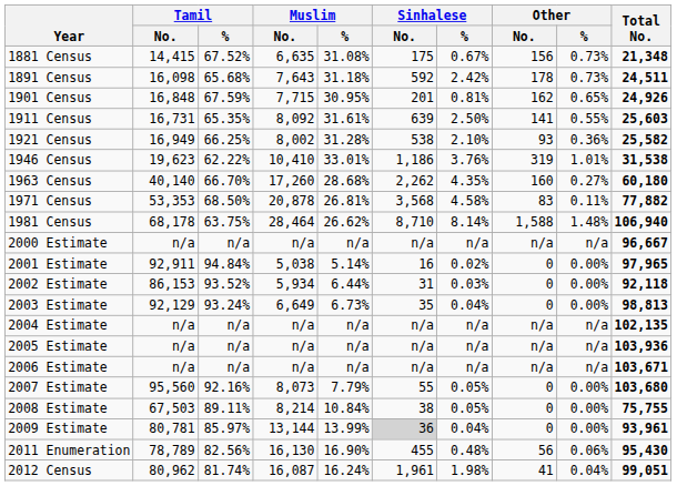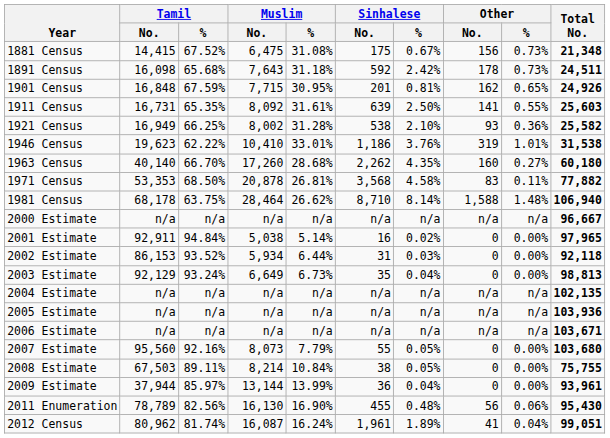 <table class="wikitable" border="1" style="text-align:right;">
 <tr>
 <th style="vertical-align:bottom;" rowspan=2>Year</th>
 <th colspan=2><a href='#'>Tamil</a></th>
 <th colspan=2><a href='#'>Muslim</a></th>
 <th colspan=2><a href='#'>Sinhalese</a></th>
 <th colspan=2>Other</th>
 <th style="vertical-align:bottom;" rowspan=2><strong>Total</strong><br><strong>No.</strong></th>
 </tr>
 <tr>
 <th style="width:60px;">No.</th>
 <th style="width:50px;">%</th>
 <th style="width:60px;">No.</th>
 <th style="width:50px;">%</th>
 <th style="width:60px;">No.</th>
 <th style="width:50px;">%</th>
 <th style="width:60px;">No.</th>
 <th style="width:50px;">%</th>
 </tr>
 <tr>
 <td align=left>1881 Census</td>
 <td>14,415</td>
 <td>67.52%</td>
-<td>6,635</td>
+<td>6,475</td>
 <td>31.08%</td>
 <td>175</td>
 <td>0.67%</td>
 <td>156</td>
 <td>0.73%</td>
 <td><strong>21,348</strong></td>
 </tr>
 <tr>
 <td align=left>1891 Census</td>
 <td>16,098</td>
 <td>65.68%</td>
 <td>7,643</td>
 <td>31.18%</td>
 <td>592</td>
 <td>2.42%</td>
 <td>178</td>
 <td>0.73%</td>
 <td><strong>24,511</strong></td>
 </tr>
 <tr>
 <td align=left>1901 Census</td>
 <td>16,848</td>
 <td>67.59%</td>
 <td>7,715</td>
 <td>30.95%</td>
 <td>201</td>
 <td>0.81%</td>
 <td>162</td>
 <td>0.65%</td>
 <td><strong>24,926</strong></td>
 </tr>
 <tr>
 <td align=left>1911 Census</td>
 <td>16,731</td>
 <td>65.35%</td>
 <td>8,092</td>
 <td>31.61%</td>
 <td>639</td>
 <td>2.50%</td>
 <td>141</td>
 <td>0.55%</td>
 <td><strong>25,603</strong></td>
 </tr>
 <tr>
 <td align=left>1921 Census</td>
 <td>16,949</td>
 <td>66.25%</td>
 <td>8,002</td>
 <td>31.28%</td>
 <td>538</td>
 <td>2.10%</td>
 <td>93</td>
 <td>0.36%</td>
 <td><strong>25,582</strong></td>
 </tr>
 <tr>
 <td align=left>1946 Census</td>
 <td>19,623</td>
 <td>62.22%</td>
 <td>10,410</td>
 <td>33.01%</td>
 <td>1,186</td>
 <td>3.76%</td>
 <td>319</td>
 <td>1.01%</td>
 <td><strong>31,538</strong></td>
 </tr>
 <tr>
 <td align=left>1963 Census</td>
 <td>40,140</td>
 <td>66.70%</td>
 <td>17,260</td>
 <td>28.68%</td>
 <td>2,262</td>
 <td>4.35%</td>
 <td>160</td>
 <td>0.27%</td>
 <td><strong>60,180</strong></td>
 </tr>
 <tr>
 <td align=left>1971 Census</td>
 <td>53,353</td>
 <td>68.50%</td>
 <td>20,878</td>
 <td>26.81%</td>
 <td>3,568</td>
 <td>4.58%</td>
 <td>83</td>
 <td>0.11%</td>
 <td><strong>77,882</strong></td>
 </tr>
 <tr>
 <td align=left>1981 Census</td>
 <td>68,178</td>
 <td>63.75%</td>
 <td>28,464</td>
 <td>26.62%</td>
 <td>8,710</td>
 <td>8.14%</td>
 <td>1,588</td>
 <td>1.48%</td>
 <td><strong>106,940</strong></td>
 </tr>
 <tr>
 <td align=left>2000 Estimate</td>
 <td>n/a</td>
 <td>n/a</td>
 <td>n/a</td>
 <td>n/a</td>
 <td>n/a</td>
 <td>n/a</td>
 <td>n/a</td>
 <td>n/a</td>
 <td><strong>96,667</strong></td>
 </tr>
 <tr>
 <td align=left>2001 Estimate</td>
 <td>92,911</td>
 <td>94.84%</td>
 <td>5,038</td>
 <td>5.14%</td>
 <td>16</td>
 <td>0.02%</td>
 <td>0</td>
 <td>0.00%</td>
 <td><strong>97,965</strong></td>
 </tr>
 <tr>
 <td align=left>2002 Estimate</td>
 <td>86,153</td>
 <td>93.52%</td>
 <td>5,934</td>
 <td>6.44%</td>
 <td>31</td>
 <td>0.03%</td>
 <td>0</td>
 <td>0.00%</td>
 <td><strong>92,118</strong></td>
 </tr>
 <tr>
 <td align=left>2003 Estimate</td>
 <td>92,129</td>
 <td>93.24%</td>
 <td>6,649</td>
 <td>6.73%</td>
 <td>35</td>
 <td>0.04%</td>
 <td>0</td>
 <td>0.00%</td>
 <td><strong>98,813</strong></td>
 </tr>
 <tr>
 <td align=left>2004 Estimate</td>
 <td>n/a</td>
 <td>n/a</td>
 <td>n/a</td>
 <td>n/a</td>
 <td>n/a</td>
 <td>n/a</td>
 <td>n/a</td>
 <td>n/a</td>
 <td><strong>102,135</strong></td>
 </tr>
 <tr>
 <td align=left>2005 Estimate</td>
 <td>n/a</td>
 <td>n/a</td>
 <td>n/a</td>
 <td>n/a</td>
 <td>n/a</td>
 <td>n/a</td>
 <td>n/a</td>
 <td>n/a</td>
 <td><strong>103,936</strong></td>
 </tr>
 <tr>
 <td align=left>2006 Estimate</td>
 <td>n/a</td>
 <td>n/a</td>
 <td>n/a</td>
 <td>n/a</td>
 <td>n/a</td>
 <td>n/a</td>
 <td>n/a</td>
 <td>n/a</td>
 <td><strong>103,671</strong></td>
 </tr>
 <tr>
 <td align=left>2007 Estimate</td>
 <td>95,560</td>
 <td>92.16%</td>
 <td>8,073</td>
 <td>7.79%</td>
 <td>55</td>
 <td>0.05%</td>
 <td>0</td>
 <td>0.00%</td>
 <td><strong>103,680</strong></td>
 </tr>
 <tr>
 <td align=left>2008 Estimate</td>
 <td>67,503</td>
 <td>89.11%</td>
 <td>8,214</td>
 <td>10.84%</td>
 <td>38</td>
 <td>0.05%</td>
 <td>0</td>
 <td>0.00%</td>
 <td><strong>75,755</strong></td>
 </tr>
 <tr>
 <td align=left>2009 Estimate</td>
-<td>80,781</td>
+<td>37,944</td>
 <td>85.97%</td>
 <td>13,144</td>
 <td>13.99%</td>
-<td style="background: lightgrey;">36</td>
+<td>36</td>
 <td>0.04%</td>
 <td>0</td>
 <td>0.00%</td>
 <td><strong>93,961</strong></td>
 </tr>
 <tr>
 <td align=left>2011 Enumeration</td>
 <td>78,789</td>
 <td>82.56%</td>
 <td>16,130</td>
 <td>16.90%</td>
 <td>455</td>
 <td>0.48%</td>
 <td>56</td>
 <td>0.06%</td>
 <td><strong>95,430</strong></td>
 </tr>
 <tr>
 <td align=left>2012 Census</td>
 <td>80,962</td>
 <td>81.74%</td>
 <td>16,087</td>
 <td>16.24%</td>
 <td>1,961</td>
-<td>1.98%</td>
+<td>1.89%</td>
 <td>41</td>
 <td>0.04%</td>
 <td><strong>99,051</strong></td>
 </tr>
 </table>
